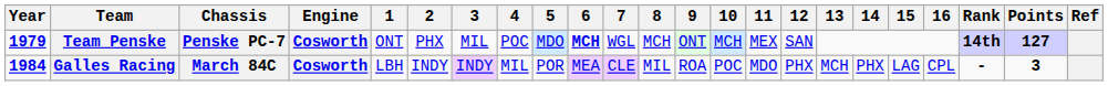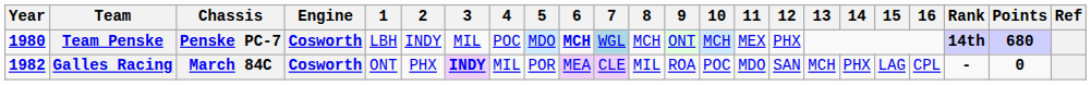 <table class="wikitable" style="text-align:center; font-size:95%">
 <tr>
 <th>Year</th>
 <th>Team</th>
 <th>Chassis</th>
 <th>Engine</th>
 <th>1</th>
 <th>2</th>
 <th>3</th>
 <th>4</th>
 <th>5</th>
 <th>6</th>
 <th>7</th>
 <th>8</th>
 <th>9</th>
 <th>10</th>
 <th>11</th>
 <th>12</th>
 <th>13</th>
 <th>14</th>
 <th>15</th>
 <th>16</th>
 <th>Rank</th>
 <th>Points</th>
 <th>Ref</th>
 </tr>
 <tr>
-<td><strong><a href='#'>1979</a></strong></td>
+<td><strong><a href='#'>1980</a></strong></td>
 <th><a href='#'>Team Penske</a></th>
 <th><a href='#'>Penske</a> PC-7</th>
 <th><a href='#'>Cosworth</a></th>
-<td><a href='#'>ONT</a></td>
-<td><a href='#'>PHX</a></td>
+<td><a href='#'>LBH</a></td>
+<td><a href='#'>INDY</a></td>
 <td><a href='#'>MIL</a></td>
 <td><a href='#'>POC</a></td>
 <td style="background:#CFEAFF;"><a href='#'>MDO</a><br></td>
 <td><strong><a href='#'>MCH</a></strong></td>
-<td><a href='#'>WGL</a></td>
+<td style="background: lightblue;"><a href='#'>WGL</a></td>
 <td><a href='#'>MCH</a></td>
 <td style="background:#DFFFDF;"><a href='#'>ONT</a><br></td>
 <td style="background:#CFEAFF;"><a href='#'>MCH</a><br></td>
 <td><a href='#'>MEX</a></td>
-<td><a href='#'>SAN</a></td>
+<td><a href='#'>PHX</a></td>
 <td colspan=4></td>
 <td style="background:#CFCFFF;"><strong>14th</strong></td>
-<td style="background:#CFCFFF;"><strong>127</strong></td>
+<td style="background:#CFCFFF;"><strong>680</strong></td>
 <th></th>
 </tr>
 <tr>
-<td><strong><a href='#'>1984</a></strong></td>
+<td><strong><a href='#'>1982</a></strong></td>
 <th><a href='#'>Galles Racing</a></th>
 <th><a href='#'>March</a> 84C</th>
 <th><a href='#'>Cosworth</a></th>
-<td><a href='#'>LBH</a></td>
-<td><a href='#'>INDY</a></td>
-<td style="background:#EFCFFF;"><a href='#'>INDY</a><br></td>
+<td><a href='#'>ONT</a></td>
+<td><a href='#'>PHX</a></td>
+<td style="background:#EFCFFF;"><strong><a href='#'>INDY</a><br></strong></td>
 <td><a href='#'>MIL</a></td>
 <td><a href='#'>POR</a></td>
 <td style="background:#EFCFFF;"><a href='#'>MEA</a><br></td>
 <td style="background:#EFCFFF;"><a href='#'>CLE</a><br></td>
 <td><a href='#'>MIL</a></td>
 <td><a href='#'>ROA</a></td>
 <td><a href='#'>POC</a></td>
 <td><a href='#'>MDO</a></td>
-<td><a href='#'>PHX</a></td>
+<td><a href='#'>SAN</a></td>
 <td><a href='#'>MCH</a></td>
 <td><a href='#'>PHX</a></td>
 <td><a href='#'>LAG</a></td>
 <td><a href='#'>CPL</a></td>
 <td><strong>-</strong></td>
-<td><strong>3</strong></td>
+<td><strong>0</strong></td>
 <th></th>
 </tr>
 </table>
